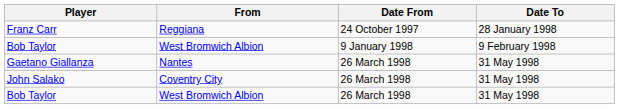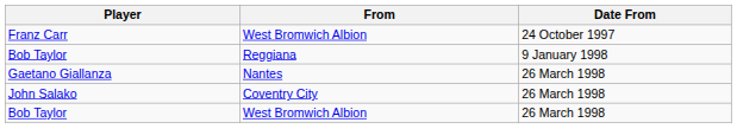 <table class="wikitable sortable" style="text-align:center; font-size:95%;width:70%; text-align:left">
 <tr>
 <th>Player</th>
 <th>From</th>
 <th>Date From</th>
-<th>Date To</th>
 </tr>
 <tr --->
 <td> <a href='#'>Franz Carr</a></td>
-<td> <a href='#'>Reggiana</a></td>
+<td> <a href='#'>West Bromwich Albion</a></td>
 <td>24 October 1997</td>
-<td>28 January 1998</td>
 </tr>
 <tr --->
 <td> <a href='#'>Bob Taylor</a></td>
-<td> <a href='#'>West Bromwich Albion</a></td>
+<td> <a href='#'>Reggiana</a></td>
 <td>9 January 1998</td>
-<td>9 February 1998</td>
 </tr>
 <tr --->
 <td> <a href='#'>Gaetano Giallanza</a></td>
 <td> <a href='#'>Nantes</a></td>
 <td>26 March 1998</td>
-<td>31 May 1998</td>
 </tr>
 <tr --->
 <td> <a href='#'>John Salako</a></td>
 <td> <a href='#'>Coventry City</a></td>
 <td>26 March 1998</td>
-<td>31 May 1998</td>
 </tr>
 <tr --->
 <td> <a href='#'>Bob Taylor</a></td>
 <td> <a href='#'>West Bromwich Albion</a></td>
 <td>26 March 1998</td>
-<td>31 May 1998</td>
 </tr>
 </table>
